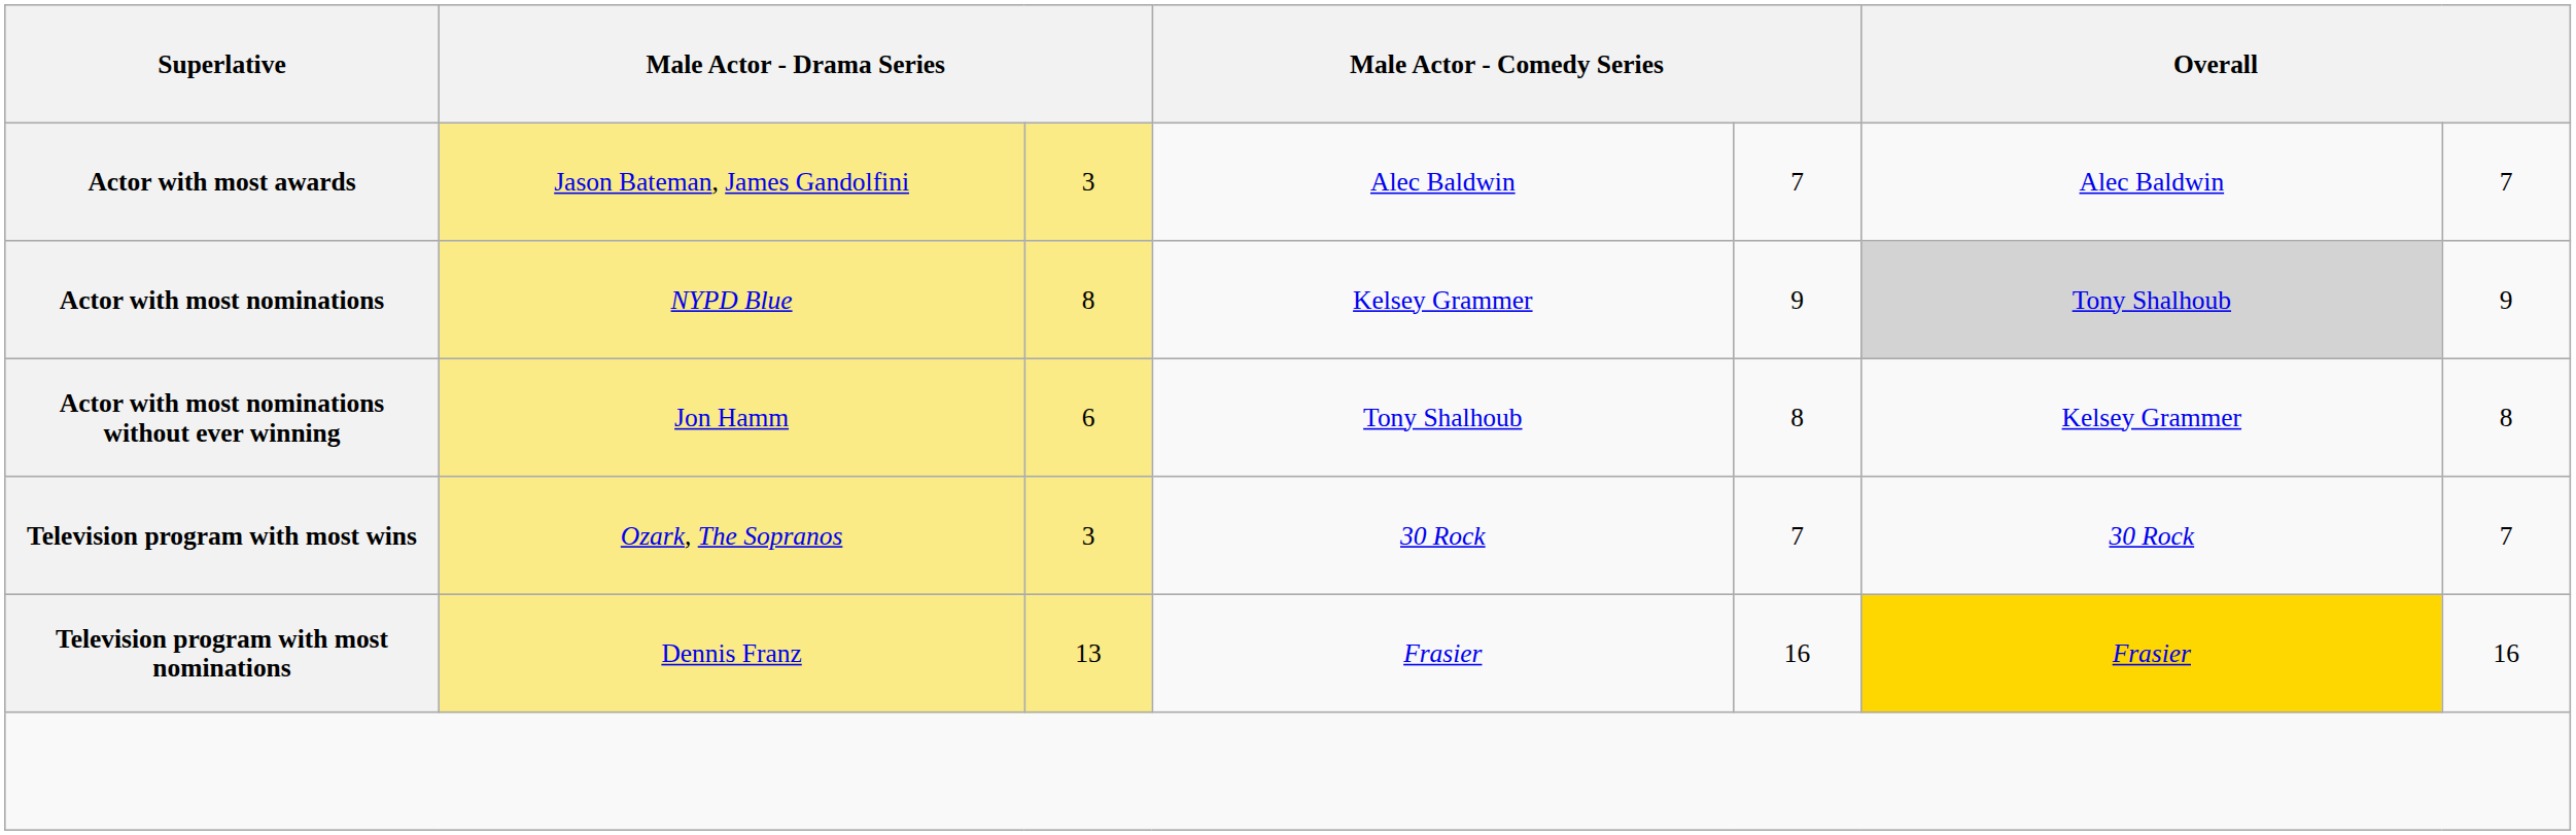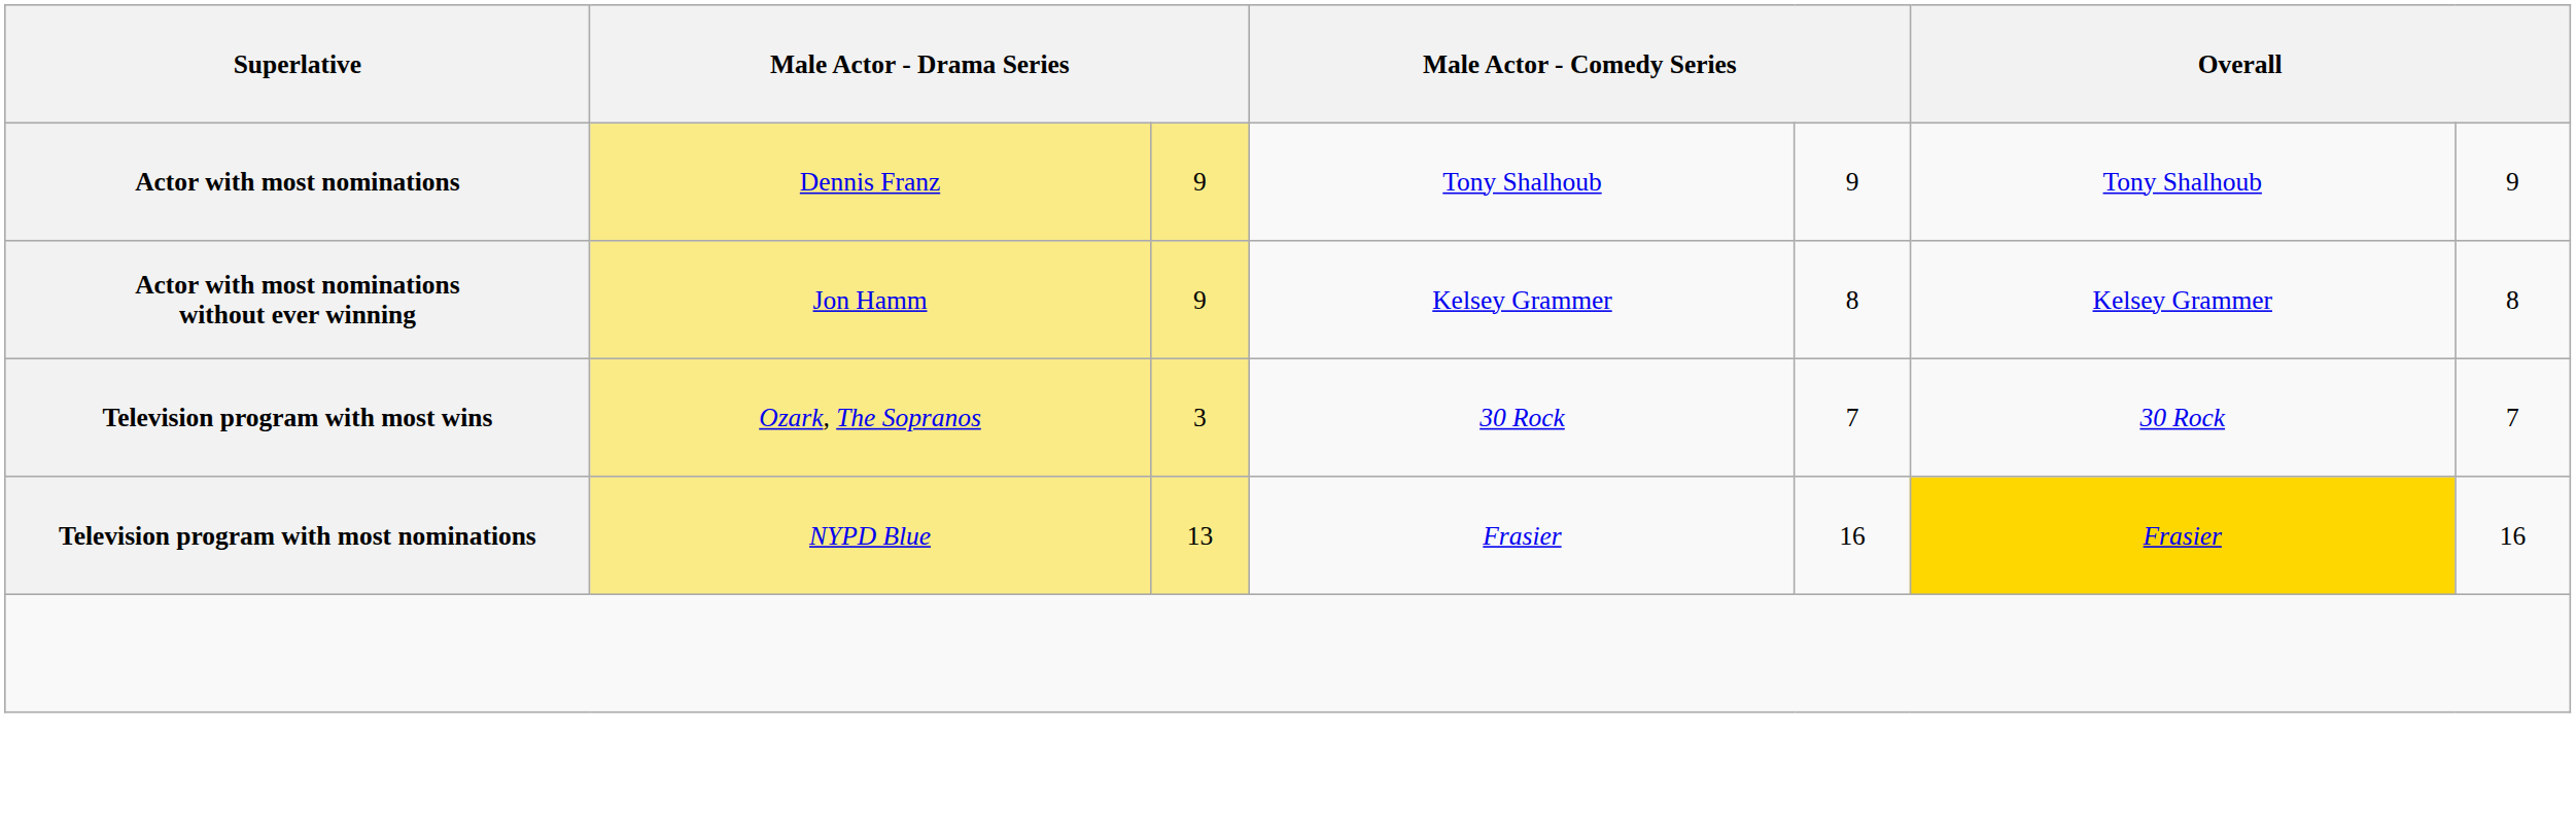 <table class="wikitable" style="text-align: center">
 <tr style="height:4.5em;">
 <th width="350">Superlative</th>
 <th colspan="2" width="600"><strong>Male Actor - Drama Series</strong></th>
 <th colspan="2" width="600"><strong>Male Actor - Comedy Series</strong></th>
 <th colspan="2" width="600"><strong>Overall</strong></th>
 </tr>
 <tr style="height:4.5em;">
-<th width="350">Actor with most awards</th>
-<td width="500" style="background:#FAEB86;"><a href='#'>Jason Bateman</a>, <a href='#'>James Gandolfini</a></td>
-<td width="100" style="background:#FAEB86;">3</td>
-<td width="500"><a href='#'>Alec Baldwin</a></td>
-<td width="100">7</td>
-<td width="500"><a href='#'>Alec Baldwin</a></td>
-<td width="100">7</td>
-</tr>
-<tr style="height:4.5em;">
 <th>Actor with most nominations</th>
-<td style="background:#FAEB86;"><em><a href='#'>NYPD Blue</a></em></td>
-<td style="background:#FAEB86;">8</td>
-<td><a href='#'>Kelsey Grammer</a></td>
+<td style="background:#FAEB86;"><a href='#'>Dennis Franz</a></td>
+<td style="background:#FAEB86;">9</td>
+<td><a href='#'>Tony Shalhoub</a></td>
 <td>9</td>
-<td style="background: lightgrey;"><a href='#'>Tony Shalhoub</a></td>
+<td><a href='#'>Tony Shalhoub</a></td>
 <td>9</td>
 </tr>
 <tr style="height:4.5em;">
 <th>Actor with most nominations <br> without ever winning</th>
 <td style="background:#FAEB86;"><a href='#'>Jon Hamm</a></td>
-<td style="background:#FAEB86;">6</td>
-<td><a href='#'>Tony Shalhoub</a></td>
+<td style="background:#FAEB86;">9</td>
+<td><a href='#'>Kelsey Grammer</a></td>
 <td>8</td>
 <td><a href='#'>Kelsey Grammer</a></td>
 <td>8</td>
 </tr>
 <tr style="height:4.5em;">
 <th>Television program with most wins</th>
 <td style="background:#FAEB86;"><em><a href='#'>Ozark</a>, <a href='#'>The Sopranos</a></em></td>
 <td style="background:#FAEB86;">3</td>
 <td><em><a href='#'>30 Rock</a></em></td>
 <td>7</td>
 <td><em><a href='#'>30 Rock</a></em></td>
 <td>7</td>
 </tr>
 <tr style="height:4.5em;">
 <th>Television program with most nominations</th>
-<td style="background:#FAEB86;"><a href='#'>Dennis Franz</a></td>
+<td style="background:#FAEB86;"><em><a href='#'>NYPD Blue</a></em></td>
 <td style="background:#FAEB86;">13</td>
 <td><em><a href='#'>Frasier</a></em></td>
 <td>16</td>
 <td style="background: gold;"><em><a href='#'>Frasier</a></em></td>
 <td>16</td>
 </tr>
 <tr style="height:4.5em;">
 </tr>
 </table>
